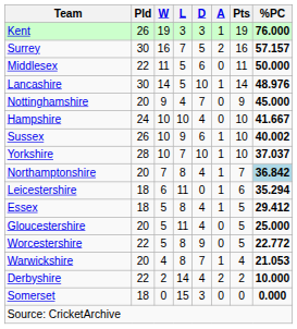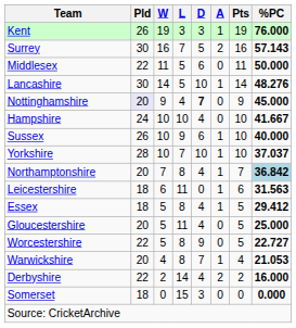 <table class="wikitable" style="text-align:center;">
 <tr>
 <th width=175>Team</th>
 <th width=20 abbr="Played">Pld</th>
 <th width=20 abbr="Won"><a href='#'>W</a></th>
 <th width=20 abbr="Lost"><a href='#'>L</a></th>
 <th width=20 abbr="Drawn"><a href='#'>D</a></th>
 <th width=20 abbr="Abandoned"><a href='#'>A</a></th>
 <th width=20 abbr="Points">Pts</th>
 <th width=40 abbr="Percentage of finished matches">%PC</th>
 </tr>
 <tr style="background:#ccffcc;">
 <td style="text-align:left;"><a href='#'>Kent</a></td>
 <td>26</td>
 <td>19</td>
 <td>3</td>
 <td>3</td>
 <td>1</td>
 <td>19</td>
 <td><strong>76.000</strong></td>
 </tr>
 <tr>
 <td style="text-align:left;"><a href='#'>Surrey</a></td>
 <td>30</td>
 <td>16</td>
 <td>7</td>
 <td>5</td>
 <td>2</td>
 <td>16</td>
-<td><strong>57.157</strong></td>
+<td><strong>57.143</strong></td>
 </tr>
 <tr>
 <td style="text-align:left;"><a href='#'>Middlesex</a></td>
 <td>22</td>
 <td>11</td>
 <td>5</td>
 <td>6</td>
 <td>0</td>
 <td>11</td>
 <td><strong>50.000</strong></td>
 </tr>
 <tr>
 <td style="text-align:left;"><a href='#'>Lancashire</a></td>
 <td>30</td>
 <td>14</td>
 <td>5</td>
 <td>10</td>
 <td>1</td>
 <td>14</td>
-<td><strong>48.976</strong></td>
+<td><strong>48.276</strong></td>
 </tr>
 <tr>
 <td style="text-align:left;"><a href='#'>Nottinghamshire</a></td>
-<td>20</td>
+<td style="background: lavender;">20</td>
 <td>9</td>
 <td>4</td>
-<td>7</td>
+<td><strong>7</strong></td>
 <td>0</td>
 <td>9</td>
 <td><strong>45.000</strong></td>
 </tr>
 <tr>
 <td style="text-align:left;"><a href='#'>Hampshire</a></td>
 <td>24</td>
 <td>10</td>
 <td>10</td>
 <td>4</td>
 <td>0</td>
 <td>10</td>
 <td><strong>41.667</strong></td>
 </tr>
 <tr>
 <td style="text-align:left;"><a href='#'>Sussex</a></td>
 <td>26</td>
 <td>10</td>
 <td>9</td>
 <td>6</td>
 <td>1</td>
 <td>10</td>
-<td><strong>40.002</strong></td>
+<td><strong>40.000</strong></td>
 </tr>
 <tr>
 <td style="text-align:left;"><a href='#'>Yorkshire</a></td>
 <td>28</td>
 <td>10</td>
 <td>7</td>
 <td>10</td>
 <td>1</td>
 <td>10</td>
 <td><strong>37.037</strong></td>
 </tr>
 <tr>
 <td style="text-align:left;"><a href='#'>Northamptonshire</a></td>
 <td>20</td>
 <td>7</td>
 <td>8</td>
 <td>4</td>
 <td>1</td>
 <td>7</td>
 <td style="background: lightblue;"><strong>36.842</strong></td>
 </tr>
 <tr>
 <td style="text-align:left;"><a href='#'>Leicestershire</a></td>
 <td>18</td>
 <td>6</td>
 <td>11</td>
 <td>0</td>
 <td>1</td>
 <td>6</td>
-<td><strong>35.294</strong></td>
+<td><strong>31.563</strong></td>
 </tr>
 <tr>
 <td style="text-align:left;"><a href='#'>Essex</a></td>
 <td>18</td>
 <td>5</td>
 <td>8</td>
 <td>4</td>
 <td>1</td>
 <td>5</td>
 <td><strong>29.412</strong></td>
 </tr>
 <tr>
 <td style="text-align:left;"><a href='#'>Gloucestershire</a></td>
 <td>20</td>
 <td>5</td>
 <td>11</td>
 <td>4</td>
 <td>0</td>
 <td>5</td>
 <td><strong>25.000</strong></td>
 </tr>
 <tr>
 <td style="text-align:left;"><a href='#'>Worcestershire</a></td>
 <td>22</td>
 <td>5</td>
 <td>8</td>
 <td>9</td>
 <td>0</td>
 <td>5</td>
-<td><strong>22.772</strong></td>
+<td><strong>22.727</strong></td>
 </tr>
 <tr>
 <td style="text-align:left;"><a href='#'>Warwickshire</a></td>
 <td>20</td>
 <td>4</td>
 <td>8</td>
 <td>7</td>
 <td>1</td>
 <td>4</td>
 <td><strong>21.053</strong></td>
 </tr>
 <tr>
 <td style="text-align:left;"><a href='#'>Derbyshire</a></td>
 <td>22</td>
 <td>2</td>
 <td>14</td>
 <td>4</td>
 <td>2</td>
 <td>2</td>
-<td><strong>10.000</strong></td>
+<td><strong>16.000</strong></td>
 </tr>
 <tr>
 <td style="text-align:left;"><a href='#'>Somerset</a></td>
 <td>18</td>
 <td>0</td>
 <td>15</td>
 <td>3</td>
 <td>0</td>
 <td>0</td>
 <td><strong>0.000</strong></td>
 </tr>
 <tr>
 <td colspan=9 align="left">Source: CricketArchive</td>
 </tr>
 </table>
